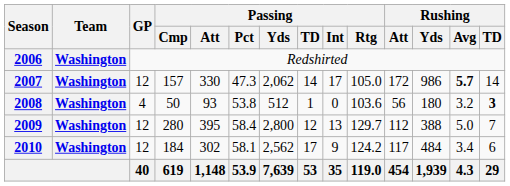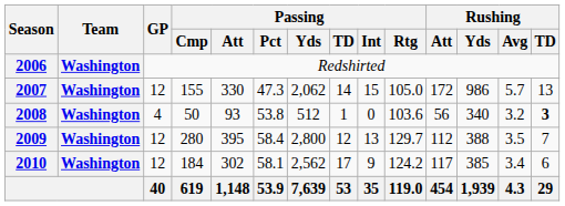 <table class="wikitable" style="text-align:center;">
 <tr>
 <th rowspan="2">Season</th>
 <th rowspan="2">Team</th>
 <th rowspan="2">GP</th>
 <th colspan="7">Passing</th>
 <th colspan="4">Rushing</th>
 </tr>
 <tr>
 <th>Cmp</th>
 <th>Att</th>
 <th>Pct</th>
 <th>Yds</th>
 <th>TD</th>
 <th>Int</th>
 <th>Rtg</th>
 <th>Att</th>
 <th>Yds</th>
 <th>Avg</th>
 <th>TD</th>
 </tr>
 <tr>
 <th><a href='#'>2006</a></th>
 <th><a href='#'>Washington</a></th>
 <td colspan="12"><em>Redshirted</em></td>
 </tr>
 <tr>
 <th><a href='#'>2007</a></th>
 <th><a href='#'>Washington</a></th>
 <td>12</td>
-<td>157</td>
+<td>155</td>
 <td>330</td>
 <td>47.3</td>
 <td>2,062</td>
 <td>14</td>
-<td>17</td>
+<td>15</td>
 <td>105.0</td>
 <td>172</td>
 <td>986</td>
-<td><strong>5.7</strong></td>
-<td>14</td>
+<td>5.7</td>
+<td>13</td>
 </tr>
 <tr>
 <th><a href='#'>2008</a></th>
 <th><a href='#'>Washington</a></th>
 <td>4</td>
 <td>50</td>
 <td>93</td>
 <td>53.8</td>
 <td>512</td>
 <td>1</td>
 <td>0</td>
 <td>103.6</td>
 <td>56</td>
-<td>180</td>
+<td>340</td>
 <td>3.2</td>
 <td><strong>3</strong></td>
 </tr>
 <tr>
 <th><a href='#'>2009</a></th>
 <th><a href='#'>Washington</a></th>
 <td>12</td>
 <td>280</td>
 <td>395</td>
 <td>58.4</td>
 <td>2,800</td>
 <td>12</td>
 <td>13</td>
 <td>129.7</td>
 <td>112</td>
 <td>388</td>
-<td>5.0</td>
+<td>3.5</td>
 <td>7</td>
 </tr>
 <tr>
 <th><a href='#'>2010</a></th>
 <th><a href='#'>Washington</a></th>
 <td>12</td>
 <td>184</td>
 <td>302</td>
 <td>58.1</td>
 <td>2,562</td>
 <td>17</td>
 <td>9</td>
 <td>124.2</td>
 <td>117</td>
-<td>484</td>
+<td>385</td>
 <td>3.4</td>
 <td>6</td>
 </tr>
 <tr>
 <th colspan="2"></th>
 <th>40</th>
 <th>619</th>
 <th>1,148</th>
 <th>53.9</th>
 <th>7,639</th>
 <th>53</th>
 <th>35</th>
 <th>119.0</th>
 <th>454</th>
 <th>1,939</th>
 <th>4.3</th>
 <th>29</th>
 </tr>
 </table>
